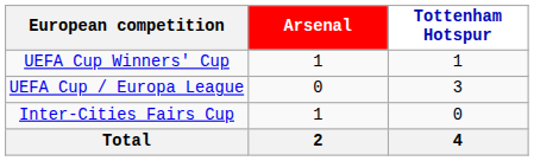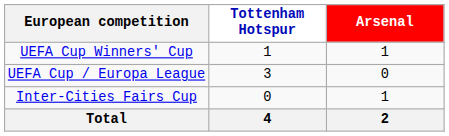 <table class="wikitable" style="text-align:center;font-size:95%">
 <tr>
 <th>European competition</th>
+<th style="width:100px; background:#FFFFFF; color:#0008B8">Tottenham Hotspur</th>
 <th style="width:100px; background:#FF0000; color:#FFFFFF">Arsenal</th>
-<th style="width:100px; background:#FFFFFF; color:#0008B8">Tottenham Hotspur</th>
 </tr>
 <tr>
 <td><a href='#'>UEFA Cup Winners' Cup</a></td>
 <td>1</td>
 <td>1</td>
 </tr>
 <tr>
 <td><a href='#'>UEFA Cup / Europa League</a></td>
+<td>3</td>
 <td>0</td>
-<td>3</td>
 </tr>
 <tr>
 <td><a href='#'>Inter-Cities Fairs Cup</a></td>
+<td>0</td>
 <td>1</td>
-<td>0</td>
 </tr>
 <tr>
 <th>Total</th>
+<th>4</th>
 <th>2</th>
-<th>4</th>
 </tr>
 </table>
